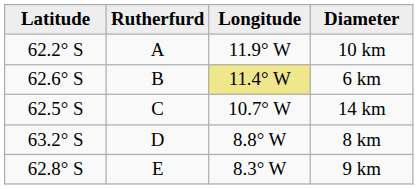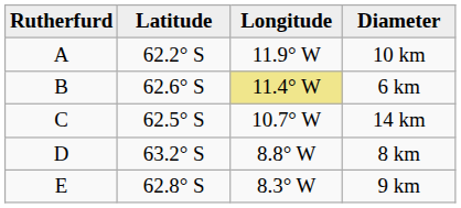 <table class="wikitable">
 <tr>
+<th width="25%" style="background:#eeeeee;">Rutherfurd</th>
 <th width="25%" style="background:#eeeeee;">Latitude</th>
-<th width="25%" style="background:#eeeeee;">Rutherfurd</th>
 <th width="25%" style="background:#eeeeee;">Longitude</th>
 <th width="25%" style="background:#eeeeee;">Diameter</th>
 </tr>
 <tr>
+<td align="center">A</td>
 <td align="center">62.2° S</td>
-<td align="center">A</td>
 <td align="center">11.9° W</td>
 <td align="center">10 km</td>
 </tr>
 <tr>
+<td align="center">B</td>
 <td align="center">62.6° S</td>
-<td align="center">B</td>
 <td align="center" style="background: khaki;">11.4° W</td>
 <td align="center">6 km</td>
 </tr>
 <tr>
+<td align="center">C</td>
 <td align="center">62.5° S</td>
-<td align="center">C</td>
 <td align="center">10.7° W</td>
 <td align="center">14 km</td>
 </tr>
 <tr>
+<td align="center">D</td>
 <td align="center">63.2° S</td>
-<td align="center">D</td>
 <td align="center">8.8° W</td>
 <td align="center">8 km</td>
 </tr>
 <tr>
+<td align="center">E</td>
 <td align="center">62.8° S</td>
-<td align="center">E</td>
 <td align="center">8.3° W</td>
 <td align="center">9 km</td>
 </tr>
 </table>
